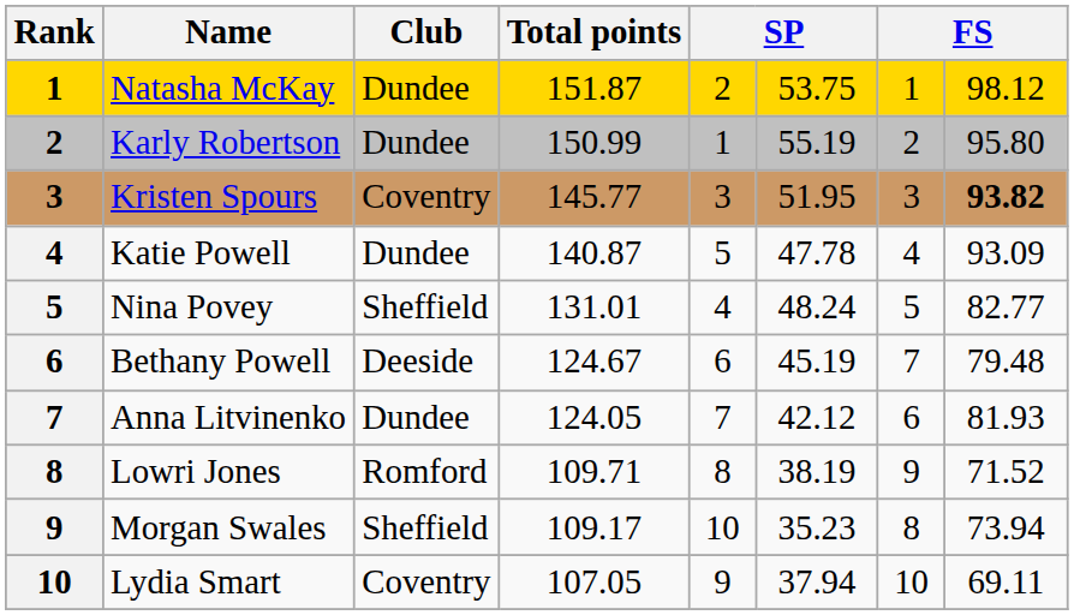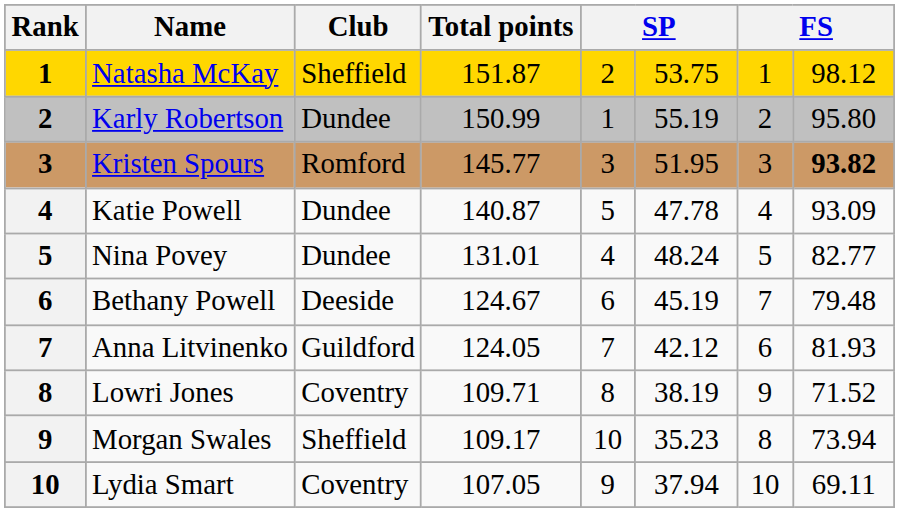 <table class="wikitable sortable">
 <tr>
 <th>Rank</th>
 <th>Name</th>
 <th>Club</th>
 <th>Total points</th>
 <th colspan="2" width="80px"><a href='#'>SP</a></th>
 <th colspan="2" width="80px"><a href='#'>FS</a></th>
 </tr>
 <tr bgcolor="gold">
 <td align="center"><strong>1</strong></td>
 <td><a href='#'>Natasha McKay</a></td>
-<td>Dundee</td>
+<td>Sheffield</td>
 <td align="center">151.87</td>
 <td align="center">2</td>
 <td align="center">53.75</td>
 <td align="center">1</td>
 <td align="center">98.12</td>
 </tr>
 <tr bgcolor="silver">
 <td align="center"><strong>2</strong></td>
 <td><a href='#'>Karly Robertson</a></td>
 <td>Dundee</td>
 <td align="center">150.99</td>
 <td align="center">1</td>
 <td align="center">55.19</td>
 <td align="center">2</td>
 <td align="center">95.80</td>
 </tr>
 <tr bgcolor="cc9966">
 <td align="center"><strong>3</strong></td>
 <td><a href='#'>Kristen Spours</a></td>
-<td>Coventry</td>
+<td>Romford</td>
 <td align="center">145.77</td>
 <td align="center">3</td>
 <td align="center">51.95</td>
 <td align="center">3</td>
 <td align="center"><strong>93.82</strong></td>
 </tr>
 <tr>
 <th>4</th>
 <td>Katie Powell</td>
 <td>Dundee</td>
 <td align="center">140.87</td>
 <td align="center">5</td>
 <td align="center">47.78</td>
 <td align="center">4</td>
 <td align="center">93.09</td>
 </tr>
 <tr>
 <th>5</th>
 <td>Nina Povey</td>
-<td>Sheffield</td>
+<td>Dundee</td>
 <td align="center">131.01</td>
 <td align="center">4</td>
 <td align="center">48.24</td>
 <td align="center">5</td>
 <td align="center">82.77</td>
 </tr>
 <tr>
 <th>6</th>
 <td>Bethany Powell</td>
 <td>Deeside</td>
 <td align="center">124.67</td>
 <td align="center">6</td>
 <td align="center">45.19</td>
 <td align="center">7</td>
 <td align="center">79.48</td>
 </tr>
 <tr>
 <th>7</th>
 <td>Anna Litvinenko</td>
-<td>Dundee</td>
+<td>Guildford</td>
 <td align="center">124.05</td>
 <td align="center">7</td>
 <td align="center">42.12</td>
 <td align="center">6</td>
 <td align="center">81.93</td>
 </tr>
 <tr>
 <th>8</th>
 <td>Lowri Jones</td>
-<td>Romford</td>
+<td>Coventry</td>
 <td align="center">109.71</td>
 <td align="center">8</td>
 <td align="center">38.19</td>
 <td align="center">9</td>
 <td align="center">71.52</td>
 </tr>
 <tr>
 <th>9</th>
 <td>Morgan Swales</td>
 <td>Sheffield</td>
 <td align="center">109.17</td>
 <td align="center">10</td>
 <td align="center">35.23</td>
 <td align="center">8</td>
 <td align="center">73.94</td>
 </tr>
 <tr>
 <th>10</th>
 <td>Lydia Smart</td>
 <td>Coventry</td>
 <td align="center">107.05</td>
 <td align="center">9</td>
 <td align="center">37.94</td>
 <td align="center">10</td>
 <td align="center">69.11</td>
 </tr>
 </table>
